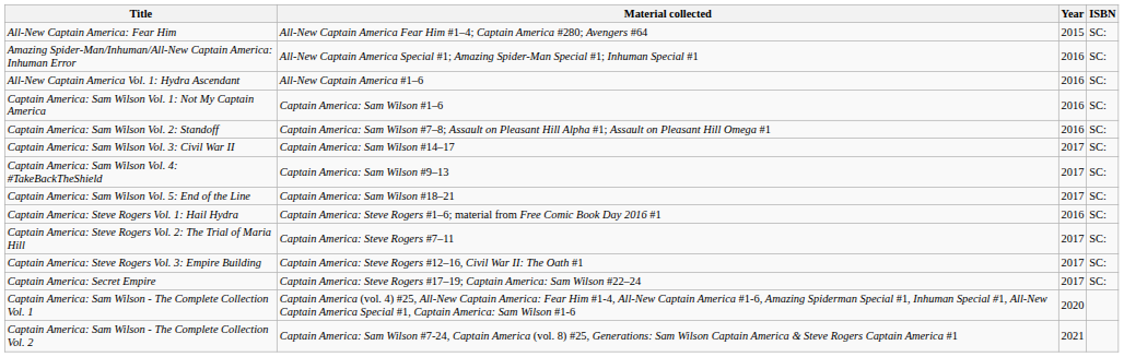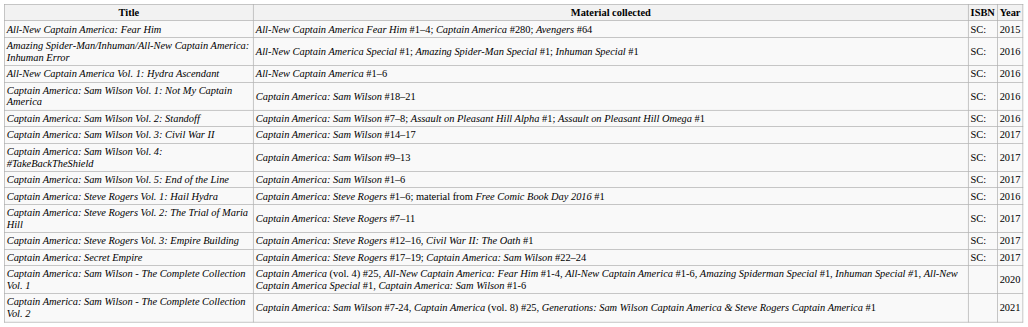 <table class="wikitable sortable">
 <tr>
 <th>Title</th>
 <th>Material collected</th>
+<th>ISBN</th>
 <th>Year</th>
-<th>ISBN</th>
 </tr>
 <tr>
 <td><em>All-New Captain America: Fear Him</em></td>
 <td><em>All-New Captain America Fear Him</em> #1–4; <em>Captain America</em> #280; <em>Avengers</em> #64</td>
+<td>SC: </td>
 <td>2015</td>
-<td>SC: </td>
 </tr>
 <tr>
 <td><em>Amazing Spider-Man/Inhuman/All-New Captain America: Inhuman Error</em></td>
 <td><em>All-New Captain America Special</em> #1; <em>Amazing Spider-Man Special</em> #1; <em>Inhuman Special</em> #1</td>
+<td>SC: </td>
 <td>2016</td>
-<td>SC: </td>
 </tr>
 <tr>
 <td><em>All-New Captain America Vol. 1: Hydra Ascendant</em></td>
 <td><em>All-New Captain America</em> #1–6</td>
+<td>SC: </td>
 <td>2016</td>
-<td>SC: </td>
 </tr>
 <tr>
 <td><em>Captain America: Sam Wilson Vol. 1: Not My Captain America</em></td>
-<td><em>Captain America: Sam Wilson</em> #1–6</td>
+<td><em>Captain America: Sam Wilson</em> #18–21</td>
+<td>SC: </td>
 <td>2016</td>
-<td>SC: </td>
 </tr>
 <tr>
 <td><em>Captain America: Sam Wilson Vol. 2: Standoff</em></td>
 <td><em>Captain America: Sam Wilson</em> #7–8; <em>Assault on Pleasant Hill Alpha</em> #1; <em>Assault on Pleasant Hill Omega</em> #1</td>
+<td>SC: </td>
 <td>2016</td>
-<td>SC: </td>
 </tr>
 <tr>
 <td><em>Captain America: Sam Wilson Vol. 3: Civil War II</em></td>
 <td><em>Captain America: Sam Wilson</em> #14–17</td>
+<td>SC: </td>
 <td>2017</td>
-<td>SC: </td>
 </tr>
 <tr>
 <td><em>Captain America: Sam Wilson Vol. 4: #TakeBackTheShield </em></td>
 <td><em>Captain America: Sam Wilson</em> #9–13</td>
+<td>SC: </td>
 <td>2017</td>
-<td>SC: </td>
 </tr>
 <tr>
 <td><em>Captain America: Sam Wilson Vol. 5: End of the Line</em></td>
-<td><em>Captain America: Sam Wilson</em> #18–21</td>
+<td><em>Captain America: Sam Wilson</em> #1–6</td>
+<td>SC: </td>
 <td>2017</td>
-<td>SC: </td>
 </tr>
 <tr>
 <td><em>Captain America: Steve Rogers Vol. 1: Hail Hydra</em></td>
 <td><em>Captain America: Steve Rogers</em> #1–6; material from <em>Free Comic Book Day 2016</em> #1</td>
+<td>SC: </td>
 <td>2016</td>
-<td>SC: </td>
 </tr>
 <tr>
 <td><em>Captain America: Steve Rogers Vol. 2: The Trial of Maria Hill</em></td>
 <td><em>Captain America: Steve Rogers</em> #7–11</td>
+<td>SC: </td>
 <td>2017</td>
-<td>SC: </td>
 </tr>
 <tr>
 <td><em>Captain America: Steve Rogers Vol. 3: Empire Building</em></td>
 <td><em>Captain America: Steve Rogers</em> #12–16, <em>Civil War II: The Oath</em> #1</td>
+<td>SC: </td>
 <td>2017</td>
-<td>SC: </td>
 </tr>
 <tr>
 <td><em>Captain America: Secret Empire</em></td>
 <td><em>Captain America: Steve Rogers</em> #17–19; <em>Captain America: Sam Wilson</em> #22–24</td>
+<td>SC: </td>
 <td>2017</td>
-<td>SC: </td>
 </tr>
 <tr>
 <td><em>Captain America: Sam Wilson - The Complete Collection Vol. 1</em></td>
 <td><em>Captain America</em> (vol. 4) #25, <em>All-New Captain America: Fear Him</em> #1-4, <em>All-New Captain America</em> #1-6, <em>Amazing Spiderman Special</em> #1, <em>Inhuman Special #</em>1, <em>All-New Captain America Special</em> #1, <em>Captain America: Sam Wilson</em> #1-6</td>
+<td></td>
 <td>2020</td>
-<td></td>
 </tr>
 <tr>
 <td><em>Captain America: Sam Wilson - The Complete Collection Vol. 2</em></td>
 <td><em>Captain America: Sam Wilson</em> #7-24, <em>Captain America</em> (vol. 8) #25, <em>Generations: Sam Wilson Captain America & Steve Rogers Captain America</em> #1</td>
+<td></td>
 <td>2021</td>
-<td></td>
 </tr>
 </table>
